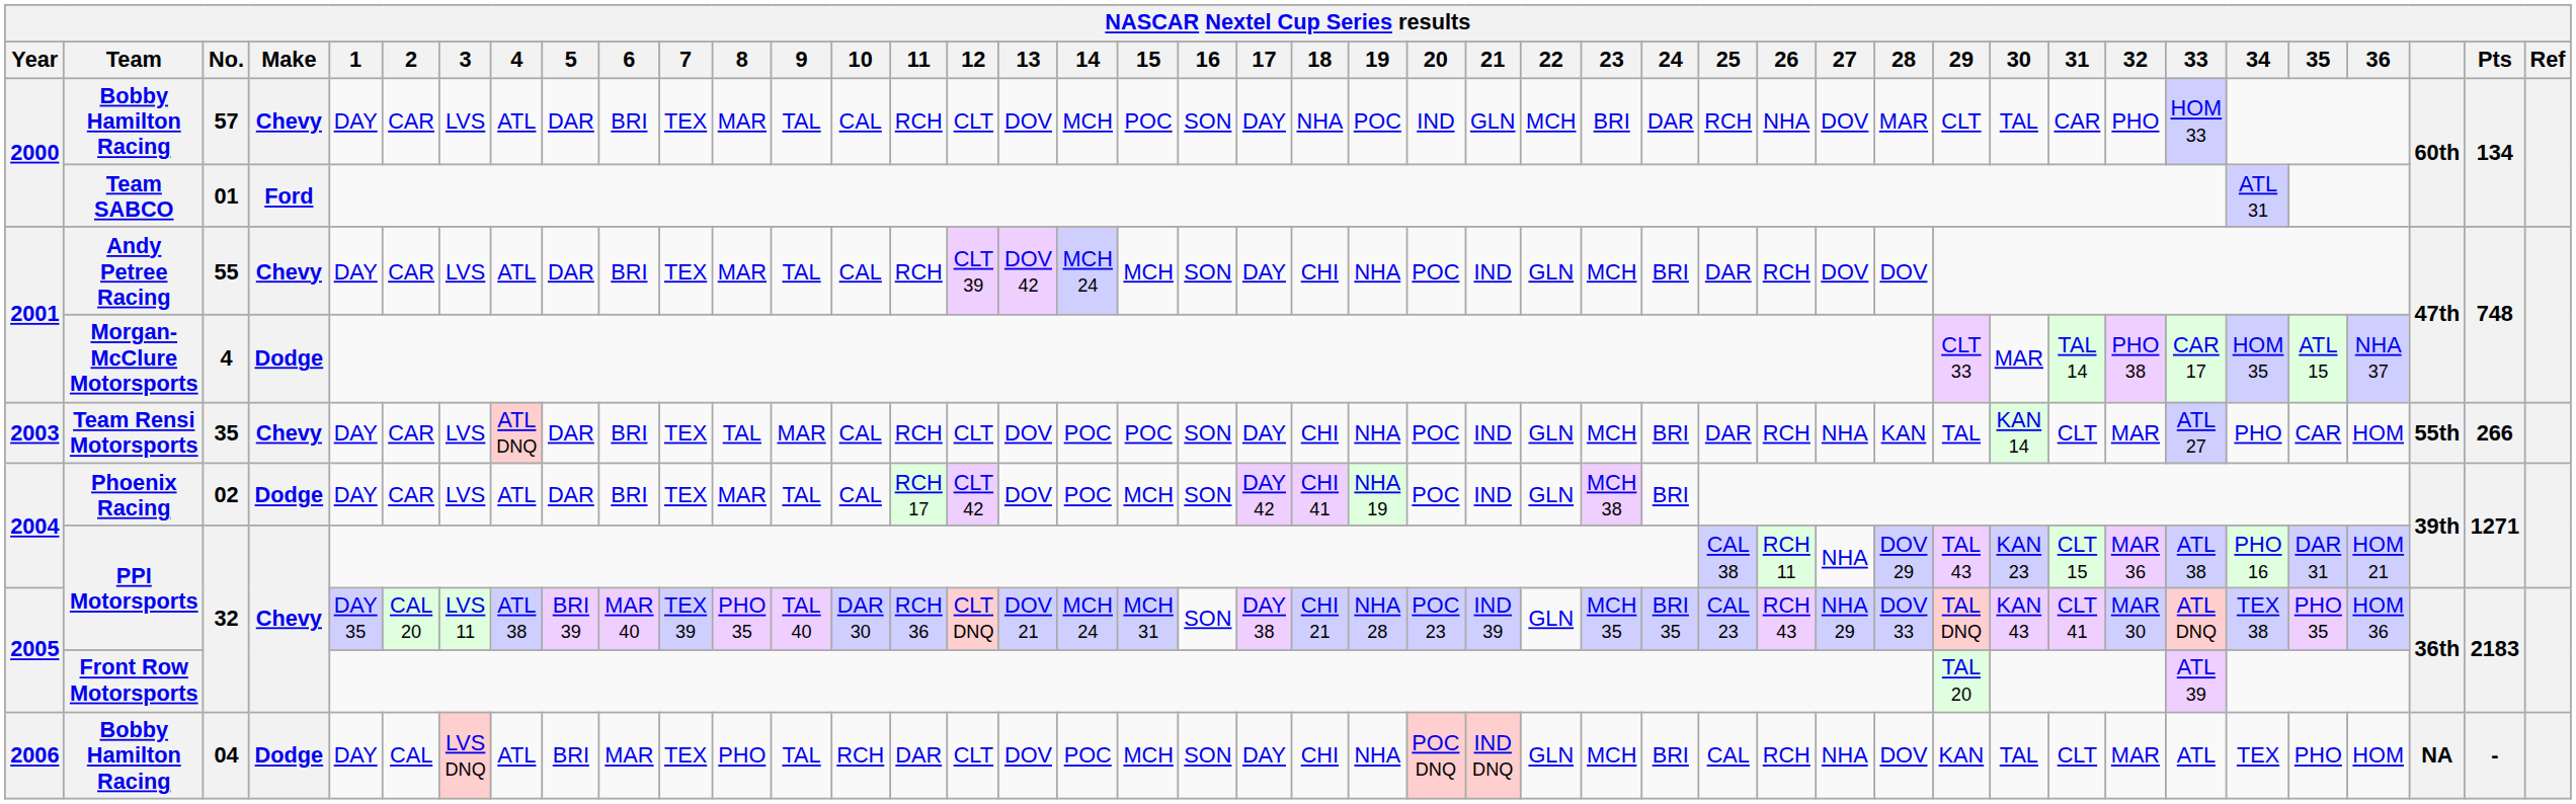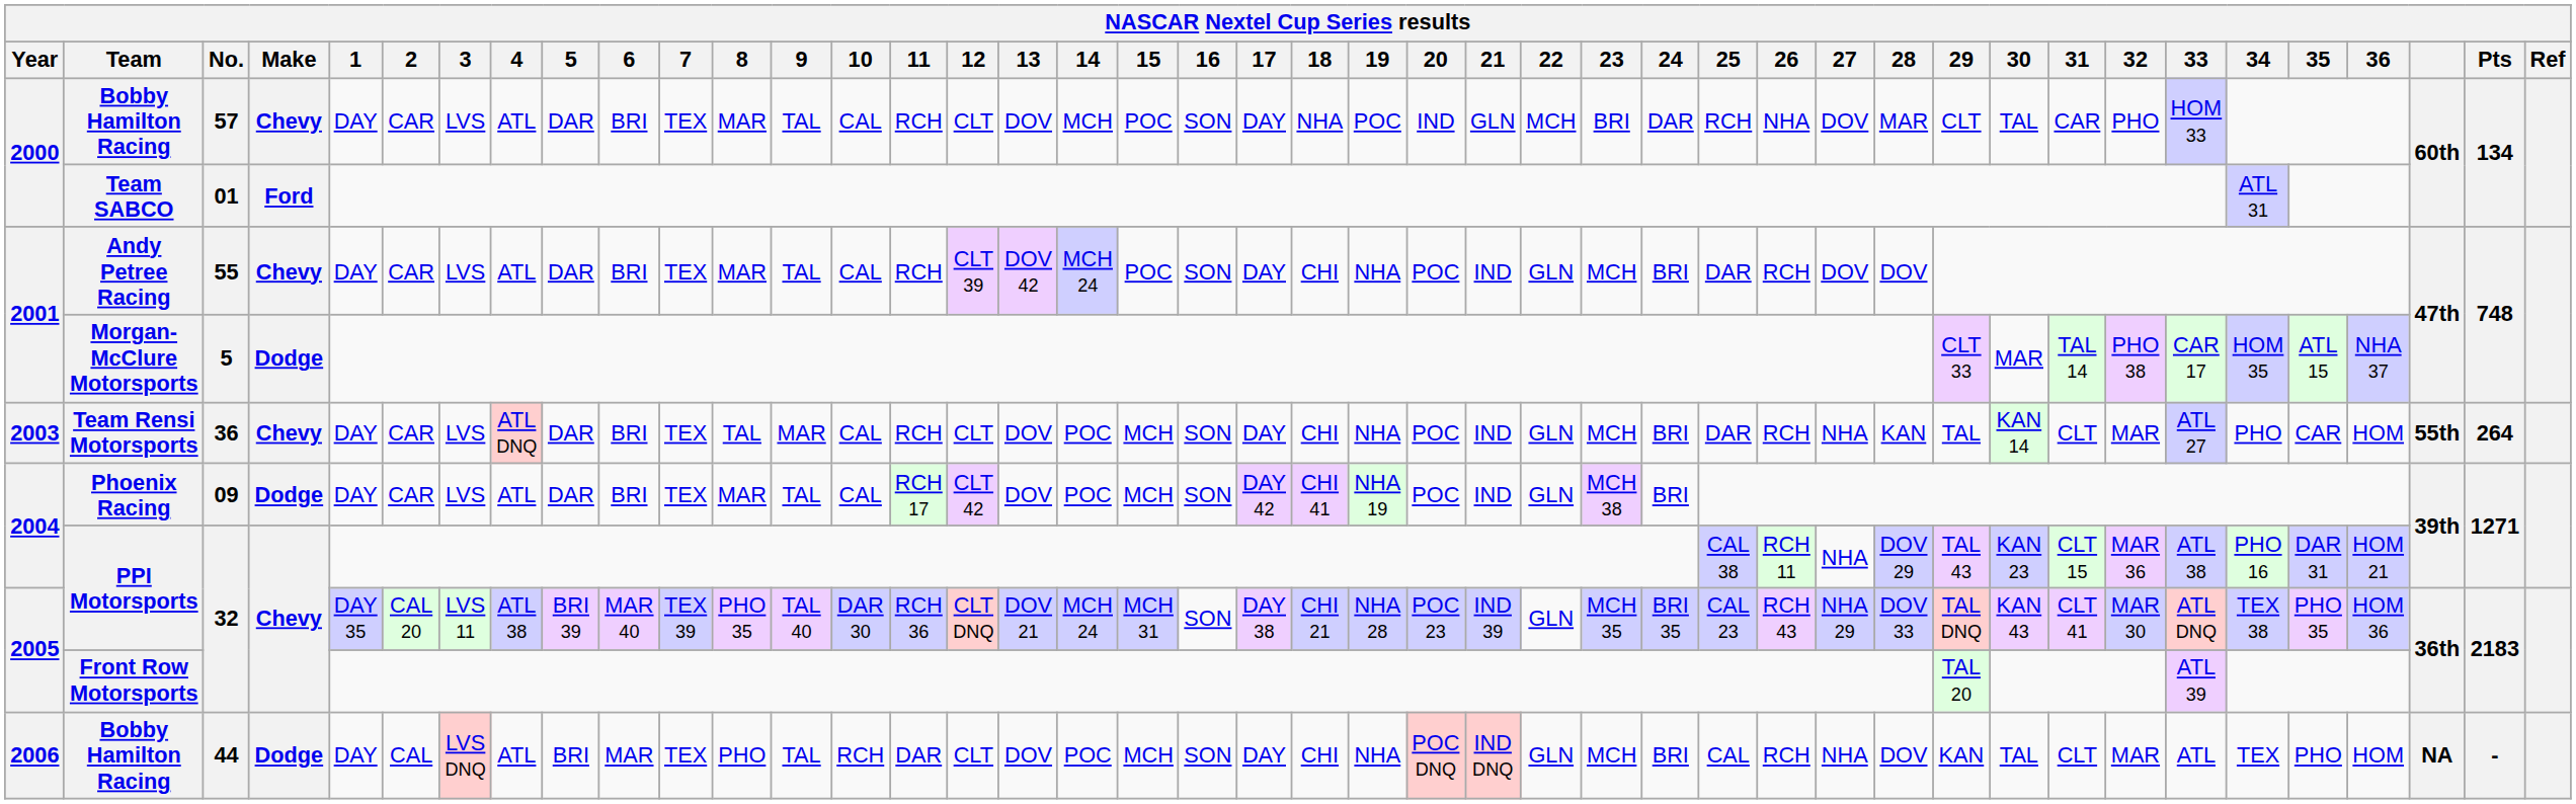 <table class="wikitable" style="text-align:center; font-size:75%">
 <tr>
 <th colspan=45><a href='#'>NASCAR</a> <a href='#'>Nextel Cup Series</a> results</th>
 </tr>
 <tr>
 <th>Year</th>
 <th>Team</th>
 <th>No.</th>
 <th>Make</th>
 <th>1</th>
 <th>2</th>
 <th>3</th>
 <th>4</th>
 <th>5</th>
 <th>6</th>
 <th>7</th>
 <th>8</th>
 <th>9</th>
 <th>10</th>
 <th>11</th>
 <th>12</th>
 <th>13</th>
 <th>14</th>
 <th>15</th>
 <th>16</th>
 <th>17</th>
 <th>18</th>
 <th>19</th>
 <th>20</th>
 <th>21</th>
 <th>22</th>
 <th>23</th>
 <th>24</th>
 <th>25</th>
 <th>26</th>
 <th>27</th>
 <th>28</th>
 <th>29</th>
 <th>30</th>
 <th>31</th>
 <th>32</th>
 <th>33</th>
 <th>34</th>
 <th>35</th>
 <th>36</th>
 <th></th>
 <th>Pts</th>
 <th>Ref</th>
 </tr>
 <tr>
 <th rowspan=2><a href='#'>2000</a></th>
 <th><a href='#'>Bobby Hamilton Racing</a></th>
 <th>57</th>
 <th><a href='#'>Chevy</a></th>
 <td><a href='#'>DAY</a></td>
 <td><a href='#'>CAR</a></td>
 <td><a href='#'>LVS</a></td>
 <td><a href='#'>ATL</a></td>
 <td><a href='#'>DAR</a></td>
 <td><a href='#'>BRI</a></td>
 <td><a href='#'>TEX</a></td>
 <td><a href='#'>MAR</a></td>
 <td><a href='#'>TAL</a></td>
 <td><a href='#'>CAL</a></td>
 <td><a href='#'>RCH</a></td>
 <td><a href='#'>CLT</a></td>
 <td><a href='#'>DOV</a></td>
 <td><a href='#'>MCH</a></td>
 <td><a href='#'>POC</a></td>
 <td><a href='#'>SON</a></td>
 <td><a href='#'>DAY</a></td>
 <td><a href='#'>NHA</a></td>
 <td><a href='#'>POC</a></td>
 <td><a href='#'>IND</a></td>
 <td><a href='#'>GLN</a></td>
 <td><a href='#'>MCH</a></td>
 <td><a href='#'>BRI</a></td>
 <td><a href='#'>DAR</a></td>
 <td><a href='#'>RCH</a></td>
 <td><a href='#'>NHA</a></td>
 <td><a href='#'>DOV</a></td>
 <td><a href='#'>MAR</a></td>
 <td><a href='#'>CLT</a></td>
 <td><a href='#'>TAL</a></td>
 <td><a href='#'>CAR</a></td>
 <td><a href='#'>PHO</a></td>
 <td style="background:#CFCFFF;"><a href='#'>HOM</a><br><small>33</small></td>
 <td colspan=3></td>
 <th rowspan=2>60th</th>
 <th rowspan=2>134</th>
 <th rowspan=2></th>
 </tr>
 <tr>
 <th><a href='#'>Team SABCO</a></th>
 <th>01</th>
 <th><a href='#'>Ford</a></th>
 <td colspan=33></td>
 <td style="background:#CFCFFF;"><a href='#'>ATL</a><br><small>31</small></td>
 <td colspan=2></td>
 </tr>
 <tr>
 <th rowspan=2><a href='#'>2001</a></th>
 <th><a href='#'>Andy Petree Racing</a></th>
 <th>55</th>
 <th><a href='#'>Chevy</a></th>
 <td><a href='#'>DAY</a></td>
 <td><a href='#'>CAR</a></td>
 <td><a href='#'>LVS</a></td>
 <td><a href='#'>ATL</a></td>
 <td><a href='#'>DAR</a></td>
 <td><a href='#'>BRI</a></td>
 <td><a href='#'>TEX</a></td>
 <td><a href='#'>MAR</a></td>
 <td><a href='#'>TAL</a></td>
 <td><a href='#'>CAL</a></td>
 <td><a href='#'>RCH</a></td>
 <td style="background:#EFCFFF;"><a href='#'>CLT</a><br><small>39</small></td>
 <td style="background:#EFCFFF;"><a href='#'>DOV</a><br><small>42</small></td>
 <td style="background:#CFCFFF;"><a href='#'>MCH</a><br><small>24</small></td>
-<td><a href='#'>MCH</a></td>
+<td><a href='#'>POC</a></td>
 <td><a href='#'>SON</a></td>
 <td><a href='#'>DAY</a></td>
 <td><a href='#'>CHI</a></td>
 <td><a href='#'>NHA</a></td>
 <td><a href='#'>POC</a></td>
 <td><a href='#'>IND</a></td>
 <td><a href='#'>GLN</a></td>
 <td><a href='#'>MCH</a></td>
 <td><a href='#'>BRI</a></td>
 <td><a href='#'>DAR</a></td>
 <td><a href='#'>RCH</a></td>
 <td><a href='#'>DOV</a></td>
 <td><a href='#'>DOV</a></td>
 <td colspan=8></td>
 <th rowspan=2>47th</th>
 <th rowspan=2>748</th>
 <th rowspan=2></th>
 </tr>
 <tr>
 <th><a href='#'>Morgan-McClure Motorsports</a></th>
-<th>4</th>
+<th>5</th>
 <th><a href='#'>Dodge</a></th>
 <td colspan=28></td>
 <td style="background:#EFCFFF;"><a href='#'>CLT</a><br><small>33</small></td>
 <td><a href='#'>MAR</a></td>
 <td style="background:#DFFFDF;"><a href='#'>TAL</a><br><small>14</small></td>
 <td style="background:#EFCFFF;"><a href='#'>PHO</a><br><small>38</small></td>
 <td style="background:#DFFFDF;"><a href='#'>CAR</a><br><small>17</small></td>
 <td style="background:#CFCFFF;"><a href='#'>HOM</a><br><small>35</small></td>
 <td style="background:#DFFFDF;"><a href='#'>ATL</a><br><small>15</small></td>
 <td style="background:#CFCFFF;"><a href='#'>NHA</a><br><small>37</small></td>
 </tr>
 <tr>
 <th><a href='#'>2003</a></th>
 <th><a href='#'>Team Rensi Motorsports</a></th>
-<th>35</th>
+<th>36</th>
 <th><a href='#'>Chevy</a></th>
 <td><a href='#'>DAY</a></td>
 <td><a href='#'>CAR</a></td>
 <td><a href='#'>LVS</a></td>
 <td style="background:#FFCFCF;"><a href='#'>ATL</a><br><small>DNQ</small></td>
 <td><a href='#'>DAR</a></td>
 <td><a href='#'>BRI</a></td>
 <td><a href='#'>TEX</a></td>
 <td><a href='#'>TAL</a></td>
 <td><a href='#'>MAR</a></td>
 <td><a href='#'>CAL</a></td>
 <td><a href='#'>RCH</a></td>
 <td><a href='#'>CLT</a></td>
 <td><a href='#'>DOV</a></td>
 <td><a href='#'>POC</a></td>
-<td><a href='#'>POC</a></td>
+<td><a href='#'>MCH</a></td>
 <td><a href='#'>SON</a></td>
 <td><a href='#'>DAY</a></td>
 <td><a href='#'>CHI</a></td>
 <td><a href='#'>NHA</a></td>
 <td><a href='#'>POC</a></td>
 <td><a href='#'>IND</a></td>
 <td><a href='#'>GLN</a></td>
 <td><a href='#'>MCH</a></td>
 <td><a href='#'>BRI</a></td>
 <td><a href='#'>DAR</a></td>
 <td><a href='#'>RCH</a></td>
 <td><a href='#'>NHA</a></td>
 <td><a href='#'>KAN</a></td>
 <td><a href='#'>TAL</a></td>
 <td style="background:#DFFFDF;"><a href='#'>KAN</a><br><small>14</small></td>
 <td><a href='#'>CLT</a></td>
 <td><a href='#'>MAR</a></td>
 <td style="background:#CFCFFF;"><a href='#'>ATL</a><br><small>27</small></td>
 <td><a href='#'>PHO</a></td>
 <td><a href='#'>CAR</a></td>
 <td><a href='#'>HOM</a></td>
 <th>55th</th>
-<th>266</th>
+<th>264</th>
 <th></th>
 </tr>
 <tr>
 <th rowspan=2><a href='#'>2004</a></th>
 <th><a href='#'>Phoenix Racing</a></th>
-<th>02</th>
+<th>09</th>
 <th><a href='#'>Dodge</a></th>
 <td><a href='#'>DAY</a></td>
 <td><a href='#'>CAR</a></td>
 <td><a href='#'>LVS</a></td>
 <td><a href='#'>ATL</a></td>
 <td><a href='#'>DAR</a></td>
 <td><a href='#'>BRI</a></td>
 <td><a href='#'>TEX</a></td>
 <td><a href='#'>MAR</a></td>
 <td><a href='#'>TAL</a></td>
 <td><a href='#'>CAL</a></td>
 <td style="background:#DFFFDF;"><a href='#'>RCH</a><br><small>17</small></td>
 <td style="background:#EFCFFF;"><a href='#'>CLT</a><br><small>42</small></td>
 <td><a href='#'>DOV</a></td>
 <td><a href='#'>POC</a></td>
 <td><a href='#'>MCH</a></td>
 <td><a href='#'>SON</a></td>
 <td style="background:#EFCFFF;"><a href='#'>DAY</a><br><small>42</small></td>
 <td style="background:#EFCFFF;"><a href='#'>CHI</a><br><small>41</small></td>
 <td style="background:#DFFFDF;"><a href='#'>NHA</a><br><small>19</small></td>
 <td><a href='#'>POC</a></td>
 <td><a href='#'>IND</a></td>
 <td><a href='#'>GLN</a></td>
 <td style="background:#EFCFFF;"><a href='#'>MCH</a><br><small>38</small></td>
 <td><a href='#'>BRI</a></td>
 <td colspan=12></td>
 <th rowspan=2>39th</th>
 <th rowspan=2>1271</th>
 <th rowspan=2></th>
 </tr>
 <tr>
 <th rowspan=2><a href='#'>PPI Motorsports</a></th>
 <th rowspan=3>32</th>
 <th rowspan=3><a href='#'>Chevy</a></th>
 <td colspan=24></td>
 <td style="background:#CFCFFF;"><a href='#'>CAL</a><br><small>38</small></td>
 <td style="background:#DFFFDF;"><a href='#'>RCH</a><br><small>11</small></td>
 <td><a href='#'>NHA</a></td>
 <td style="background:#CFCFFF;"><a href='#'>DOV</a><br><small>29</small></td>
 <td style="background:#EFCFFF;"><a href='#'>TAL</a><br><small>43</small></td>
 <td style="background:#CFCFFF;"><a href='#'>KAN</a><br><small>23</small></td>
 <td style="background:#DFFFDF;"><a href='#'>CLT</a><br><small>15</small></td>
 <td style="background:#EFCFFF;"><a href='#'>MAR</a><br><small>36</small></td>
 <td style="background:#CFCFFF;"><a href='#'>ATL</a><br><small>38</small></td>
 <td style="background:#DFFFDF;"><a href='#'>PHO</a><br><small>16</small></td>
 <td style="background:#CFCFFF;"><a href='#'>DAR</a><br><small>31</small></td>
 <td style="background:#CFCFFF;"><a href='#'>HOM</a><br><small>21</small></td>
 </tr>
 <tr>
 <th rowspan=2><a href='#'>2005</a></th>
 <td style="background:#CFCFFF;"><a href='#'>DAY</a><br><small>35</small></td>
 <td style="background:#DFFFDF;"><a href='#'>CAL</a><br><small>20</small></td>
 <td style="background:#DFFFDF;"><a href='#'>LVS</a><br><small>11</small></td>
 <td style="background:#CFCFFF;"><a href='#'>ATL</a><br><small>38</small></td>
 <td style="background:#EFCFFF;"><a href='#'>BRI</a><br><small>39</small></td>
 <td style="background:#EFCFFF;"><a href='#'>MAR</a><br><small>40</small></td>
 <td style="background:#CFCFFF;"><a href='#'>TEX</a><br><small>39</small></td>
 <td style="background:#EFCFFF;"><a href='#'>PHO</a><br><small>35</small></td>
 <td style="background:#EFCFFF;"><a href='#'>TAL</a><br><small>40</small></td>
 <td style="background:#CFCFFF;"><a href='#'>DAR</a><br><small>30</small></td>
 <td style="background:#CFCFFF;"><a href='#'>RCH</a><br><small>36</small></td>
 <td style="background:#FFCFCF;"><a href='#'>CLT</a><br><small>DNQ</small></td>
 <td style="background:#CFCFFF;"><a href='#'>DOV</a><br><small>21</small></td>
 <td style="background:#CFCFFF;"><a href='#'>MCH</a><br><small>24</small></td>
 <td style="background:#CFCFFF;"><a href='#'>MCH</a><br><small>31</small></td>
 <td><a href='#'>SON</a></td>
 <td style="background:#EFCFFF;"><a href='#'>DAY</a><br><small>38</small></td>
 <td style="background:#CFCFFF;"><a href='#'>CHI</a><br><small>21</small></td>
 <td style="background:#CFCFFF;"><a href='#'>NHA</a><br><small>28</small></td>
 <td style="background:#CFCFFF;"><a href='#'>POC</a><br><small>23</small></td>
 <td style="background:#CFCFFF;"><a href='#'>IND</a><br><small>39</small></td>
 <td><a href='#'>GLN</a></td>
 <td style="background:#CFCFFF;"><a href='#'>MCH</a><br><small>35</small></td>
 <td style="background:#CFCFFF;"><a href='#'>BRI</a><br><small>35</small></td>
 <td style="background:#CFCFFF;"><a href='#'>CAL</a><br><small>23</small></td>
 <td style="background:#EFCFFF;"><a href='#'>RCH</a><br><small>43</small></td>
 <td style="background:#CFCFFF;"><a href='#'>NHA</a><br><small>29</small></td>
 <td style="background:#CFCFFF;"><a href='#'>DOV</a><br><small>33</small></td>
 <td style="background:#FFCFCF;"><a href='#'>TAL</a><br><small>DNQ</small></td>
 <td style="background:#EFCFFF;"><a href='#'>KAN</a><br><small>43</small></td>
 <td style="background:#EFCFFF;"><a href='#'>CLT</a><br><small>41</small></td>
 <td style="background:#CFCFFF;"><a href='#'>MAR</a><br><small>30</small></td>
 <td style="background:#FFCFCF;"><a href='#'>ATL</a><br><small>DNQ</small></td>
 <td style="background:#CFCFFF;"><a href='#'>TEX</a><br><small>38</small></td>
 <td style="background:#EFCFFF;"><a href='#'>PHO</a><br><small>35</small></td>
 <td style="background:#CFCFFF;"><a href='#'>HOM</a><br><small>36</small></td>
 <th rowspan=2>36th</th>
 <th rowspan=2>2183</th>
 <th rowspan=2></th>
 </tr>
 <tr>
 <th><a href='#'>Front Row Motorsports</a></th>
 <td colspan=28></td>
 <td style="background:#DFFFDF;"><a href='#'>TAL</a><br><small>20</small></td>
 <td colspan=3></td>
 <td style="background:#EFCFFF;"><a href='#'>ATL</a><br><small>39</small></td>
 <td colspan=3></td>
 </tr>
 <tr>
 <th><a href='#'>2006</a></th>
 <th><a href='#'>Bobby Hamilton Racing</a></th>
-<th>04</th>
+<th>44</th>
 <th><a href='#'>Dodge</a></th>
 <td><a href='#'>DAY</a></td>
 <td><a href='#'>CAL</a></td>
 <td style="background:#FFCFCF;"><a href='#'>LVS</a><br><small>DNQ</small></td>
 <td><a href='#'>ATL</a></td>
 <td><a href='#'>BRI</a></td>
 <td><a href='#'>MAR</a></td>
 <td><a href='#'>TEX</a></td>
 <td><a href='#'>PHO</a></td>
 <td><a href='#'>TAL</a></td>
 <td><a href='#'>RCH</a></td>
 <td><a href='#'>DAR</a></td>
 <td><a href='#'>CLT</a></td>
 <td><a href='#'>DOV</a></td>
 <td><a href='#'>POC</a></td>
 <td><a href='#'>MCH</a></td>
 <td><a href='#'>SON</a></td>
 <td><a href='#'>DAY</a></td>
 <td><a href='#'>CHI</a></td>
 <td><a href='#'>NHA</a></td>
 <td style="background:#FFCFCF;"><a href='#'>POC</a><br><small>DNQ</small></td>
 <td style="background:#FFCFCF;"><a href='#'>IND</a><br><small>DNQ</small></td>
 <td><a href='#'>GLN</a></td>
 <td><a href='#'>MCH</a></td>
 <td><a href='#'>BRI</a></td>
 <td><a href='#'>CAL</a></td>
 <td><a href='#'>RCH</a></td>
 <td><a href='#'>NHA</a></td>
 <td><a href='#'>DOV</a></td>
 <td><a href='#'>KAN</a></td>
 <td><a href='#'>TAL</a></td>
 <td><a href='#'>CLT</a></td>
 <td><a href='#'>MAR</a></td>
 <td><a href='#'>ATL</a></td>
 <td><a href='#'>TEX</a></td>
 <td><a href='#'>PHO</a></td>
 <td><a href='#'>HOM</a></td>
 <th>NA</th>
 <th>-</th>
 <th></th>
 </tr>
 </table>
